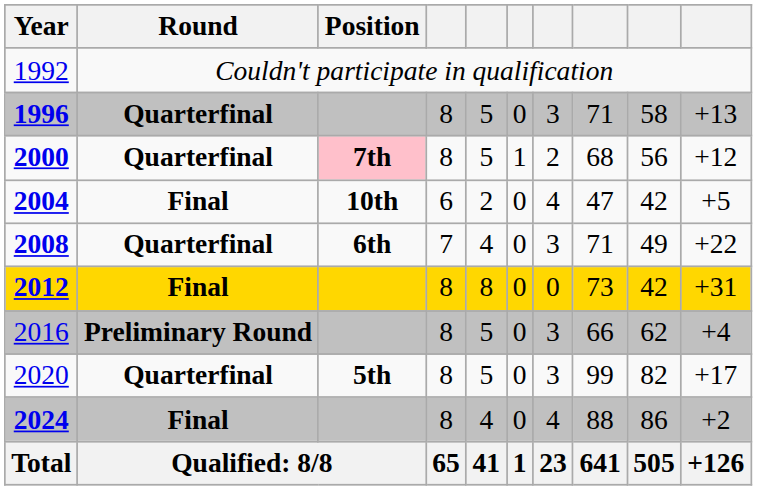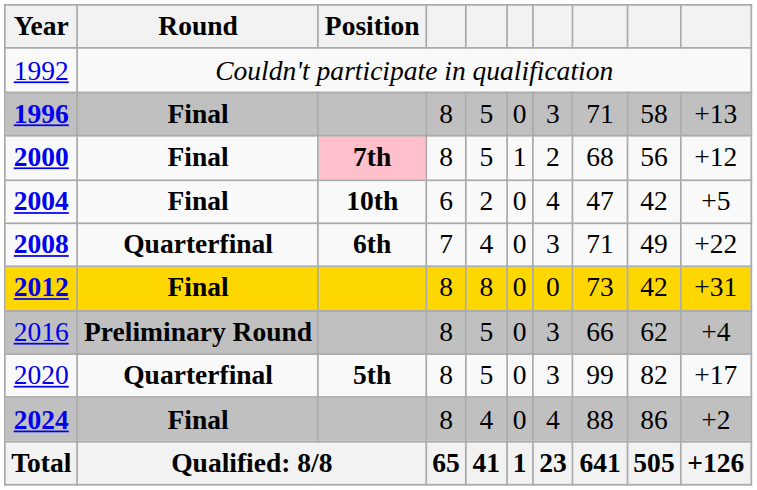 <table class="wikitable" style="text-align: center;">
 <tr>
 <th>Year</th>
 <th>Round</th>
 <th>Position</th>
 <th></th>
 <th></th>
 <th></th>
 <th></th>
 <th></th>
 <th></th>
 <th></th>
 </tr>
 <tr>
 <td> <a href='#'>1992</a></td>
 <td colspan="9"><em>Couldn't participate in qualification</em></td>
 </tr>
 <tr style="background:silver;">
 <td> <strong><a href='#'>1996</a></strong></td>
-<td><strong>Quarterfinal</strong></td>
+<td><strong>Final</strong></td>
 <td></td>
 <td>8</td>
 <td>5</td>
 <td>0</td>
 <td>3</td>
 <td>71</td>
 <td>58</td>
 <td>+13</td>
 </tr>
 <tr>
 <td> <strong><a href='#'>2000</a></strong></td>
-<td><strong>Quarterfinal</strong></td>
+<td><strong>Final</strong></td>
 <td style="background: pink;"><strong>7th</strong></td>
 <td>8</td>
 <td>5</td>
 <td>1</td>
 <td>2</td>
 <td>68</td>
 <td>56</td>
 <td>+12</td>
 </tr>
 <tr>
 <td> <strong><a href='#'>2004</a></strong></td>
 <td><strong>Final</strong></td>
 <td><strong>10th</strong></td>
 <td>6</td>
 <td>2</td>
 <td>0</td>
 <td>4</td>
 <td>47</td>
 <td>42</td>
 <td>+5</td>
 </tr>
 <tr>
 <td> <strong><a href='#'>2008</a></strong></td>
 <td><strong>Quarterfinal</strong></td>
 <td><strong>6th</strong></td>
 <td>7</td>
 <td>4</td>
 <td>0</td>
 <td>3</td>
 <td>71</td>
 <td>49</td>
 <td>+22</td>
 </tr>
 <tr style="background:gold;">
 <td> <strong><a href='#'>2012</a></strong></td>
 <td><strong>Final</strong></td>
 <td></td>
 <td>8</td>
 <td>8</td>
 <td>0</td>
 <td>0</td>
 <td>73</td>
 <td>42</td>
 <td>+31</td>
 </tr>
 <tr style="background:silver;">
 <td> <a href='#'>2016</a></td>
 <td><strong>Preliminary Round</strong></td>
 <td></td>
 <td>8</td>
 <td>5</td>
 <td>0</td>
 <td>3</td>
 <td>66</td>
 <td>62</td>
 <td>+4</td>
 </tr>
 <tr>
 <td> <a href='#'>2020</a></td>
 <td><strong>Quarterfinal</strong></td>
 <td><strong>5th</strong></td>
 <td>8</td>
 <td>5</td>
 <td>0</td>
 <td>3</td>
 <td>99</td>
 <td>82</td>
 <td>+17</td>
 </tr>
 <tr style="background:silver;">
 <td> <strong><a href='#'>2024</a></strong></td>
 <td><strong>Final</strong></td>
 <td></td>
 <td>8</td>
 <td>4</td>
 <td>0</td>
 <td>4</td>
 <td>88</td>
 <td>86</td>
 <td>+2</td>
 </tr>
 <tr>
 <th>Total</th>
 <th colspan="2">Qualified: 8/8</th>
 <th>65</th>
 <th>41</th>
 <th>1</th>
 <th>23</th>
 <th>641</th>
 <th>505</th>
 <th>+126</th>
 </tr>
 </table>
